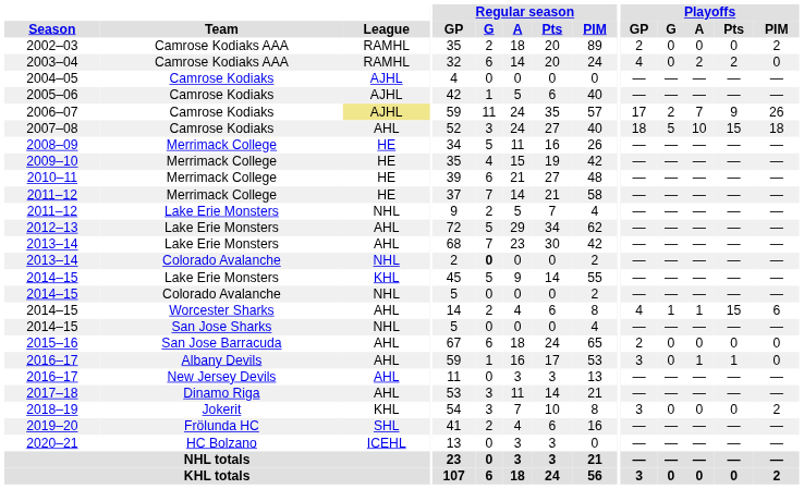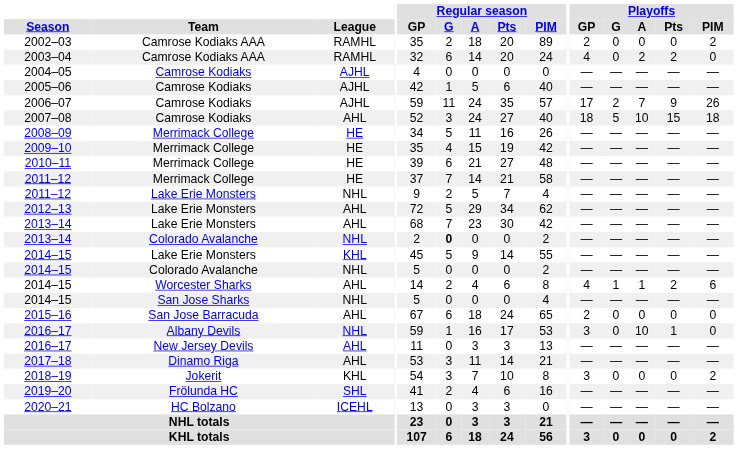 <table border="0" cellpadding="1" cellspacing="0" style="text-align:center; width:60em">
 <tr bgcolor="#e0e0e0">
 <th colspan="3"  bgcolor="#ffffff"></th>
 <th rowspan="99" bgcolor="#ffffff"></th>
 <th colspan="5"><a href='#'>Regular season</a></th>
 <th rowspan="99" bgcolor="#ffffff"></th>
 <th colspan="5"><a href='#'>Playoffs</a></th>
 </tr>
 <tr bgcolor="#e0e0e0">
 <th><a href='#'>Season</a></th>
 <th>Team</th>
 <th>League</th>
 <th>GP</th>
 <th><a href='#'>G</a></th>
 <th><a href='#'>A</a></th>
 <th><a href='#'>Pts</a></th>
 <th><a href='#'>PIM</a></th>
 <th>GP</th>
 <th>G</th>
 <th>A</th>
 <th>Pts</th>
 <th>PIM</th>
 </tr>
 <tr>
 <td>2002–03</td>
 <td>Camrose Kodiaks AAA</td>
 <td>RAMHL</td>
 <td>35</td>
 <td>2</td>
 <td>18</td>
 <td>20</td>
 <td>89</td>
 <td>2</td>
 <td>0</td>
 <td>0</td>
 <td>0</td>
 <td>2</td>
 </tr>
 <tr bgcolor="#f0f0f0">
 <td>2003–04</td>
 <td>Camrose Kodiaks AAA</td>
 <td>RAMHL</td>
 <td>32</td>
 <td>6</td>
 <td>14</td>
 <td>20</td>
 <td>24</td>
 <td>4</td>
 <td>0</td>
 <td>2</td>
 <td>2</td>
 <td>0</td>
 </tr>
 <tr>
 <td>2004–05</td>
 <td><a href='#'>Camrose Kodiaks</a></td>
 <td><a href='#'>AJHL</a></td>
 <td>4</td>
 <td>0</td>
 <td>0</td>
 <td>0</td>
 <td>0</td>
 <td>—</td>
 <td>—</td>
 <td>—</td>
 <td>—</td>
 <td>—</td>
 </tr>
 <tr bgcolor="#f0f0f0">
 <td>2005–06</td>
 <td>Camrose Kodiaks</td>
 <td>AJHL</td>
 <td>42</td>
 <td>1</td>
 <td>5</td>
 <td>6</td>
 <td>40</td>
 <td>—</td>
 <td>—</td>
 <td>—</td>
 <td>—</td>
 <td>—</td>
 </tr>
 <tr>
 <td>2006–07</td>
 <td>Camrose Kodiaks</td>
-<td style="background: khaki;">AJHL</td>
+<td>AJHL</td>
 <td>59</td>
 <td>11</td>
 <td>24</td>
 <td>35</td>
 <td>57</td>
 <td>17</td>
 <td>2</td>
 <td>7</td>
 <td>9</td>
 <td>26</td>
 </tr>
 <tr bgcolor="#f0f0f0">
 <td>2007–08</td>
 <td>Camrose Kodiaks</td>
 <td>AHL</td>
 <td>52</td>
 <td>3</td>
 <td>24</td>
 <td>27</td>
 <td>40</td>
 <td>18</td>
 <td>5</td>
 <td>10</td>
 <td>15</td>
 <td>18</td>
 </tr>
 <tr>
 <td><a href='#'>2008–09</a></td>
 <td><a href='#'>Merrimack College</a></td>
 <td><a href='#'>HE</a></td>
 <td>34</td>
 <td>5</td>
 <td>11</td>
 <td>16</td>
 <td>26</td>
 <td>—</td>
 <td>—</td>
 <td>—</td>
 <td>—</td>
 <td>—</td>
 </tr>
 <tr bgcolor="#f0f0f0">
 <td><a href='#'>2009–10</a></td>
 <td>Merrimack College</td>
 <td>HE</td>
 <td>35</td>
 <td>4</td>
 <td>15</td>
 <td>19</td>
 <td>42</td>
 <td>—</td>
 <td>—</td>
 <td>—</td>
 <td>—</td>
 <td>—</td>
 </tr>
 <tr>
 <td><a href='#'>2010–11</a></td>
 <td>Merrimack College</td>
 <td>HE</td>
 <td>39</td>
 <td>6</td>
 <td>21</td>
 <td>27</td>
 <td>48</td>
 <td>—</td>
 <td>—</td>
 <td>—</td>
 <td>—</td>
 <td>—</td>
 </tr>
 <tr bgcolor="#f0f0f0">
 <td><a href='#'>2011–12</a></td>
 <td>Merrimack College</td>
 <td>HE</td>
 <td>37</td>
 <td>7</td>
 <td>14</td>
 <td>21</td>
 <td>58</td>
 <td>—</td>
 <td>—</td>
 <td>—</td>
 <td>—</td>
 <td>—</td>
 </tr>
 <tr>
 <td><a href='#'>2011–12</a></td>
 <td><a href='#'>Lake Erie Monsters</a></td>
 <td>NHL</td>
 <td>9</td>
 <td>2</td>
 <td>5</td>
 <td>7</td>
 <td>4</td>
 <td>—</td>
 <td>—</td>
 <td>—</td>
 <td>—</td>
 <td>—</td>
 </tr>
 <tr bgcolor="#f0f0f0">
 <td><a href='#'>2012–13</a></td>
 <td>Lake Erie Monsters</td>
 <td>AHL</td>
 <td>72</td>
 <td>5</td>
 <td>29</td>
 <td>34</td>
 <td>62</td>
 <td>—</td>
 <td>—</td>
 <td>—</td>
 <td>—</td>
 <td>—</td>
 </tr>
 <tr>
 <td><a href='#'>2013–14</a></td>
 <td>Lake Erie Monsters</td>
 <td>AHL</td>
 <td>68</td>
 <td>7</td>
 <td>23</td>
 <td>30</td>
 <td>42</td>
 <td>—</td>
 <td>—</td>
 <td>—</td>
 <td>—</td>
 <td>—</td>
 </tr>
 <tr bgcolor="#f0f0f0">
 <td><a href='#'>2013–14</a></td>
 <td><a href='#'>Colorado Avalanche</a></td>
 <td><a href='#'>NHL</a></td>
 <td>2</td>
 <td><strong>0</strong></td>
 <td>0</td>
 <td>0</td>
 <td>2</td>
 <td>—</td>
 <td>—</td>
 <td>—</td>
 <td>—</td>
 <td>—</td>
 </tr>
 <tr>
 <td><a href='#'>2014–15</a></td>
 <td>Lake Erie Monsters</td>
 <td><a href='#'>KHL</a></td>
 <td>45</td>
 <td>5</td>
 <td>9</td>
 <td>14</td>
 <td>55</td>
 <td>—</td>
 <td>—</td>
 <td>—</td>
 <td>—</td>
 <td>—</td>
 </tr>
 <tr bgcolor="#f0f0f0">
 <td><a href='#'>2014–15</a></td>
 <td>Colorado Avalanche</td>
 <td>NHL</td>
 <td>5</td>
 <td>0</td>
 <td>0</td>
 <td>0</td>
 <td>2</td>
 <td>—</td>
 <td>—</td>
 <td>—</td>
 <td>—</td>
 <td>—</td>
 </tr>
 <tr>
 <td>2014–15</td>
 <td><a href='#'>Worcester Sharks</a></td>
 <td>AHL</td>
 <td>14</td>
 <td>2</td>
 <td>4</td>
 <td>6</td>
 <td>8</td>
 <td>4</td>
 <td>1</td>
 <td>1</td>
-<td>15</td>
+<td>2</td>
 <td>6</td>
 </tr>
 <tr bgcolor="#f0f0f0">
 <td>2014–15</td>
 <td><a href='#'>San Jose Sharks</a></td>
 <td>NHL</td>
 <td>5</td>
 <td>0</td>
 <td>0</td>
 <td>0</td>
 <td>4</td>
 <td>—</td>
 <td>—</td>
 <td>—</td>
 <td>—</td>
 <td>—</td>
 </tr>
 <tr>
 <td><a href='#'>2015–16</a></td>
 <td><a href='#'>San Jose Barracuda</a></td>
 <td>AHL</td>
 <td>67</td>
 <td>6</td>
 <td>18</td>
 <td>24</td>
 <td>65</td>
 <td>2</td>
 <td>0</td>
 <td>0</td>
 <td>0</td>
 <td>0</td>
 </tr>
 <tr bgcolor="#f0f0f0">
 <td><a href='#'>2016–17</a></td>
 <td><a href='#'>Albany Devils</a></td>
-<td>AHL</td>
+<td><a href='#'>NHL</a></td>
 <td>59</td>
 <td>1</td>
 <td>16</td>
 <td>17</td>
 <td>53</td>
 <td>3</td>
 <td>0</td>
-<td>1</td>
+<td>10</td>
 <td>1</td>
 <td>0</td>
 </tr>
 <tr>
 <td><a href='#'>2016–17</a></td>
 <td><a href='#'>New Jersey Devils</a></td>
 <td><a href='#'>AHL</a></td>
 <td>11</td>
 <td>0</td>
 <td>3</td>
 <td>3</td>
 <td>13</td>
 <td>—</td>
 <td>—</td>
 <td>—</td>
 <td>—</td>
 <td>—</td>
 </tr>
 <tr bgcolor="#f0f0f0">
 <td><a href='#'>2017–18</a></td>
 <td><a href='#'>Dinamo Riga</a></td>
 <td>AHL</td>
 <td>53</td>
 <td>3</td>
 <td>11</td>
 <td>14</td>
 <td>21</td>
 <td>—</td>
 <td>—</td>
 <td>—</td>
 <td>—</td>
 <td>—</td>
 </tr>
 <tr>
 <td><a href='#'>2018–19</a></td>
 <td><a href='#'>Jokerit</a></td>
 <td>KHL</td>
 <td>54</td>
 <td>3</td>
 <td>7</td>
 <td>10</td>
 <td>8</td>
 <td>3</td>
 <td>0</td>
 <td>0</td>
 <td>0</td>
 <td>2</td>
 </tr>
 <tr bgcolor="#f0f0f0">
 <td><a href='#'>2019–20</a></td>
 <td><a href='#'>Frölunda HC</a></td>
 <td><a href='#'>SHL</a></td>
 <td>41</td>
 <td>2</td>
 <td>4</td>
 <td>6</td>
 <td>16</td>
 <td>—</td>
 <td>—</td>
 <td>—</td>
 <td>—</td>
 <td>—</td>
 </tr>
 <tr>
 <td><a href='#'>2020–21</a></td>
 <td><a href='#'>HC Bolzano</a></td>
 <td><a href='#'>ICEHL</a></td>
 <td>13</td>
 <td>0</td>
 <td>3</td>
 <td>3</td>
 <td>0</td>
 <td>—</td>
 <td>—</td>
 <td>—</td>
 <td>—</td>
 <td>—</td>
 </tr>
 <tr bgcolor="#e0e0e0">
 <th colspan="3">NHL totals</th>
 <th>23</th>
 <th>0</th>
 <th>3</th>
 <th>3</th>
 <th>21</th>
 <th>—</th>
 <th>—</th>
 <th>—</th>
 <th>—</th>
 <th>—</th>
 </tr>
 <tr bgcolor="#e0e0e0">
 <th colspan="3">KHL totals</th>
 <th>107</th>
 <th>6</th>
 <th>18</th>
 <th>24</th>
 <th>56</th>
 <th>3</th>
 <th>0</th>
 <th>0</th>
 <th>0</th>
 <th>2</th>
 </tr>
 </table>
